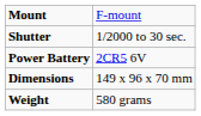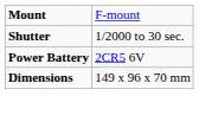 <table class="wikitable">
 <tr>
 <td><strong>Mount</strong></td>
 <td><a href='#'>F-mount</a></td>
 </tr>
 <tr>
 <td><strong>Shutter</strong></td>
 <td>1/2000 to 30 sec.</td>
 </tr>
 <tr>
 <td><strong>Power Battery</strong></td>
 <td><a href='#'>2CR5</a> 6V</td>
 </tr>
 <tr>
 <td><strong>Dimensions</strong></td>
 <td>149 x 96 x 70 mm</td>
 </tr>
-<tr>
-<td><strong>Weight</strong></td>
-<td>580 grams</td>
-</tr>
 </table>
